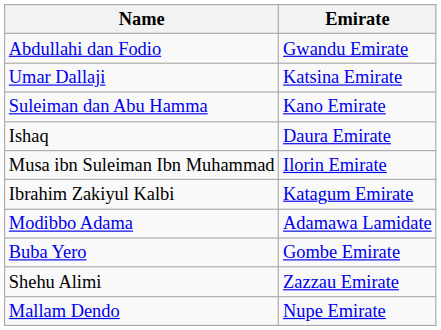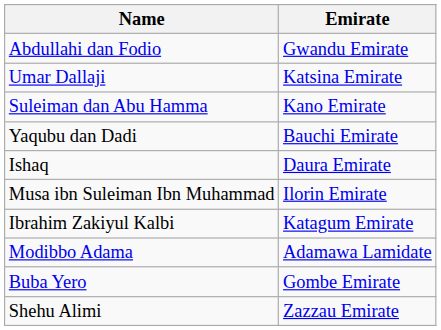 <table class="wikitable">
 <tr>
 <th>Name</th>
 <th>Emirate</th>
 </tr>
 <tr>
 <td><a href='#'>Abdullahi dan Fodio</a></td>
 <td><a href='#'>Gwandu Emirate</a></td>
 </tr>
 <tr>
 <td><a href='#'>Umar Dallaji</a></td>
 <td><a href='#'>Katsina Emirate</a></td>
 </tr>
 <tr>
 <td><a href='#'>Suleiman dan Abu Hamma</a></td>
 <td><a href='#'>Kano Emirate</a></td>
+</tr>
+<tr>
+<td>Yaqubu dan Dadi</td>
+<td><a href='#'>Bauchi Emirate</a></td>
 </tr>
 <tr>
 <td>Ishaq</td>
 <td><a href='#'>Daura Emirate</a></td>
 </tr>
 <tr>
 <td>Musa ibn Suleiman Ibn Muhammad</td>
 <td><a href='#'>Ilorin Emirate</a></td>
 </tr>
 <tr>
 <td>Ibrahim Zakiyul Kalbi</td>
 <td><a href='#'>Katagum Emirate</a></td>
 </tr>
 <tr>
 <td><a href='#'>Modibbo Adama</a></td>
 <td><a href='#'>Adamawa Lamidate</a></td>
 </tr>
 <tr>
 <td><a href='#'>Buba Yero</a></td>
 <td><a href='#'>Gombe Emirate</a></td>
 </tr>
 <tr>
 <td>Shehu Alimi</td>
 <td><a href='#'>Zazzau Emirate</a></td>
 </tr>
-<tr>
-<td><a href='#'>Mallam Dendo</a></td>
-<td><a href='#'>Nupe Emirate</a></td>
-</tr>
 </table>
